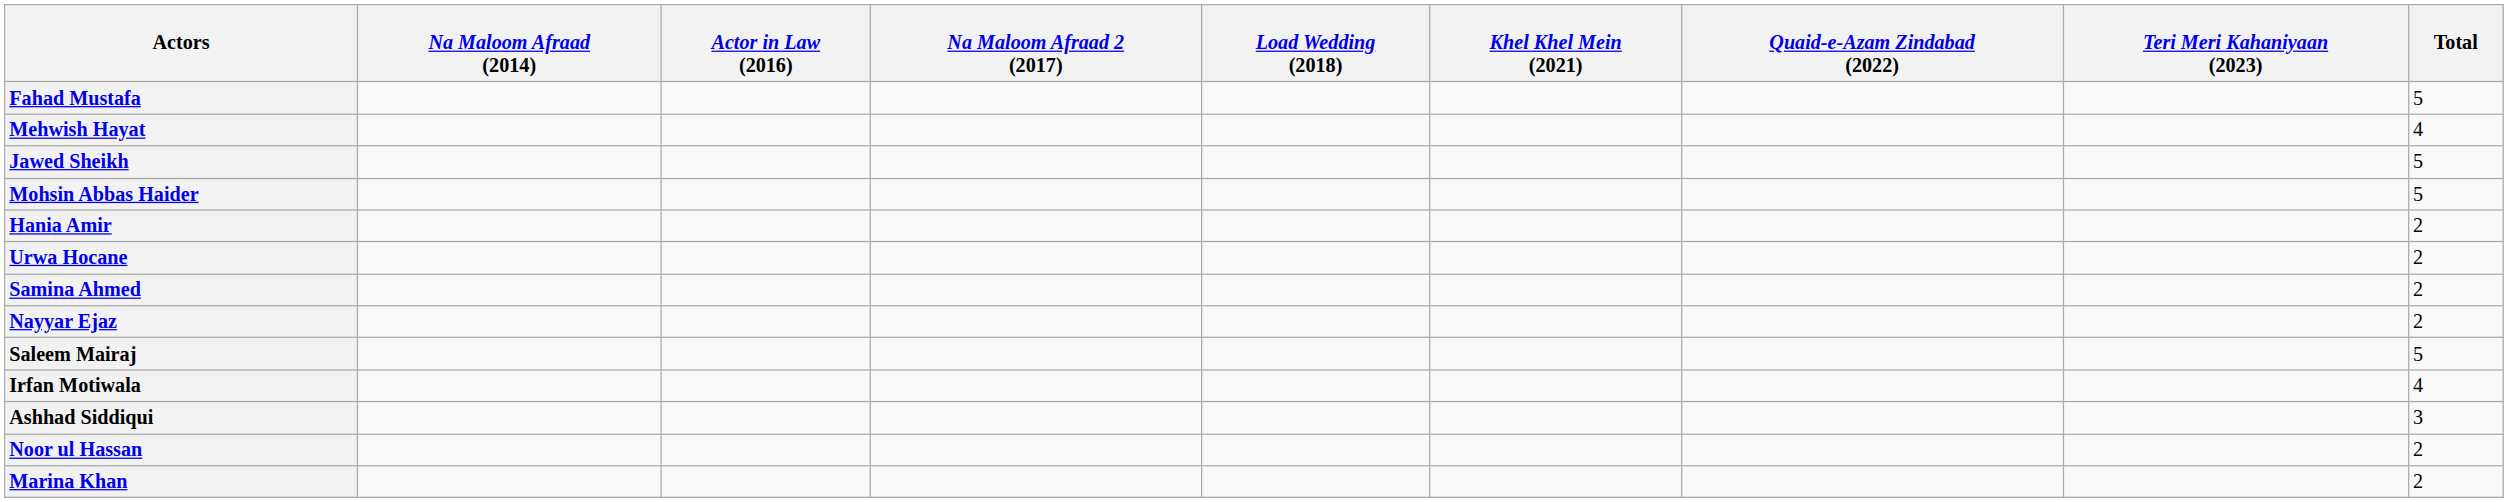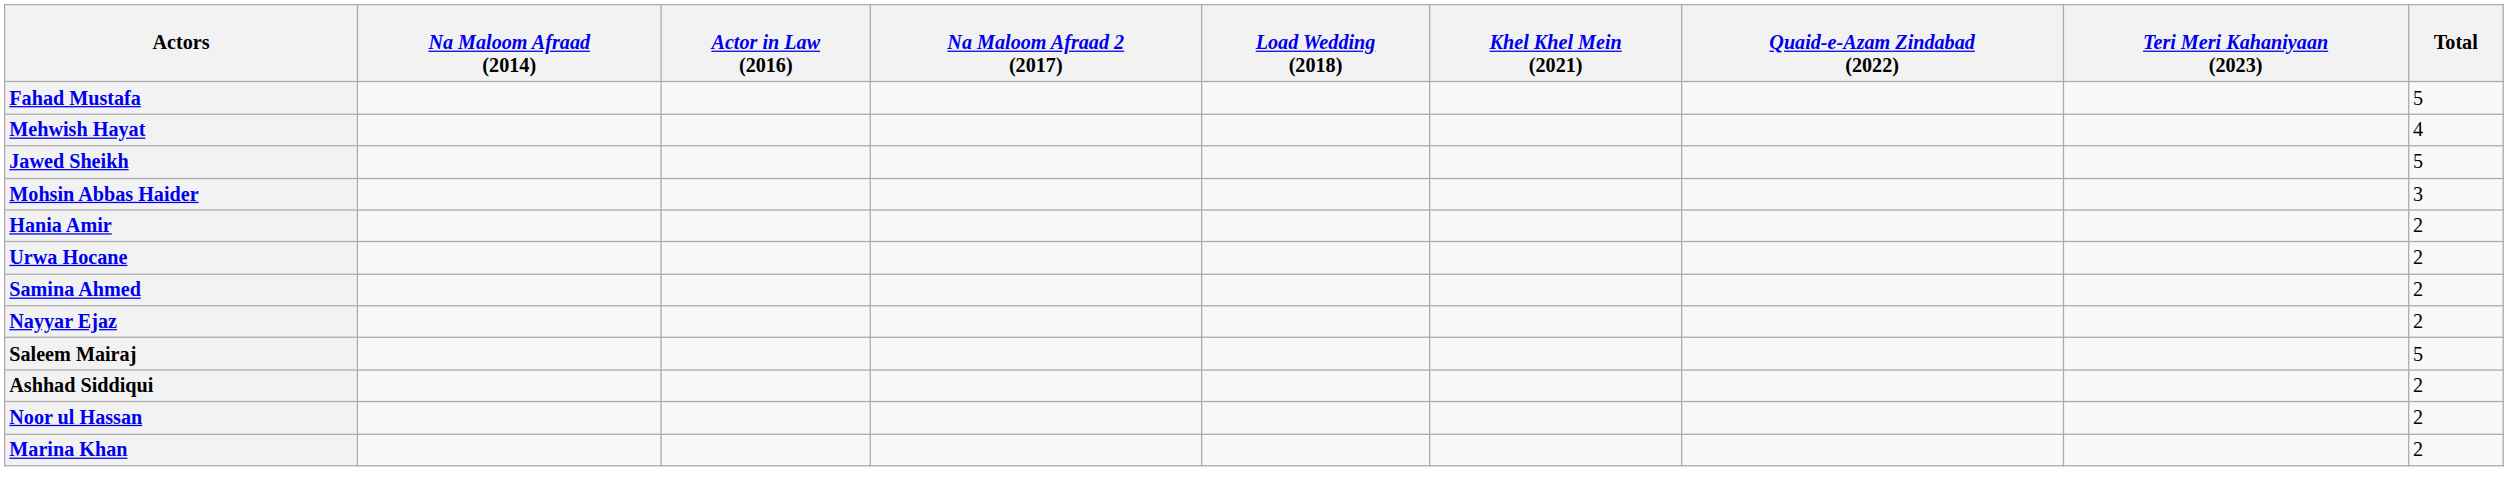 <table class="wikitable sortable" width=100% style="text-align:left;">
 <tr style="vertical-align:top;">
 <th scope="col"><br>Actors</th>
 <th scope="col"><br><em><a href='#'>Na Maloom Afraad</a></em> <br>(2014)</th>
 <th scope="col"><br><em><a href='#'>Actor in Law</a></em><br>(2016)</th>
 <th scope="col"><br><em><a href='#'>Na Maloom Afraad 2</a></em><br>(2017)</th>
 <th scope="col"><br><em><a href='#'>Load Wedding</a></em><br>(2018)</th>
 <th scope="col"><br><em><a href='#'>Khel Khel Mein</a></em><br>(2021)</th>
 <th scope="col"><br><em><a href='#'>Quaid-e-Azam Zindabad</a></em><br>(2022)</th>
 <th scope="col"><br><em><a href='#'>Teri Meri Kahaniyaan</a></em><br>(2023)</th>
 <th scope="col"><br>Total</th>
 </tr>
 <tr>
 <th scope="row" style="text-align:left"><a href='#'>Fahad Mustafa</a></th>
 <td></td>
 <td></td>
 <td></td>
 <td></td>
 <td></td>
 <td></td>
 <td></td>
 <td>5</td>
 </tr>
 <tr>
 <th scope="row" style="text-align:left"><a href='#'>Mehwish Hayat</a></th>
 <td></td>
 <td></td>
 <td></td>
 <td></td>
 <td></td>
 <td></td>
 <td></td>
 <td>4</td>
 </tr>
 <tr>
 <th scope="row" style="text-align:left"><a href='#'>Jawed Sheikh</a></th>
 <td></td>
 <td></td>
 <td></td>
 <td></td>
 <td></td>
 <td></td>
 <td></td>
 <td>5</td>
 </tr>
 <tr>
 <th scope="row" style="text-align:left"><a href='#'>Mohsin Abbas Haider</a></th>
 <td></td>
 <td></td>
 <td></td>
 <td></td>
 <td></td>
 <td></td>
 <td></td>
-<td>5</td>
+<td>3</td>
 </tr>
 <tr>
 <th scope="row" style="text-align:left"><a href='#'>Hania Amir</a></th>
 <td></td>
 <td></td>
 <td></td>
 <td></td>
 <td></td>
 <td></td>
 <td></td>
 <td>2</td>
 </tr>
 <tr>
 <th scope="row" style="text-align:left"><a href='#'>Urwa Hocane</a></th>
 <td></td>
 <td></td>
 <td></td>
 <td></td>
 <td></td>
 <td></td>
 <td></td>
 <td>2</td>
 </tr>
 <tr>
 <th scope="row" style="text-align:left"><a href='#'>Samina Ahmed</a></th>
 <td></td>
 <td></td>
 <td></td>
 <td></td>
 <td></td>
 <td></td>
 <td></td>
 <td>2</td>
 </tr>
 <tr>
 <th scope="row" style="text-align:left"><a href='#'>Nayyar Ejaz</a></th>
 <td></td>
 <td></td>
 <td></td>
 <td></td>
 <td></td>
 <td></td>
 <td></td>
 <td>2</td>
 </tr>
 <tr>
 <th scope="row" style="text-align:left">Saleem Mairaj</th>
 <td></td>
 <td></td>
 <td></td>
 <td></td>
 <td></td>
 <td></td>
 <td></td>
 <td>5</td>
 </tr>
 <tr>
-<th scope="row" style="text-align:left">Irfan Motiwala</th>
-<td></td>
-<td></td>
-<td></td>
-<td></td>
-<td></td>
-<td></td>
-<td></td>
-<td>4</td>
-</tr>
-<tr>
 <th scope="row" style="text-align:left">Ashhad Siddiqui</th>
 <td></td>
 <td></td>
 <td></td>
 <td></td>
 <td></td>
 <td></td>
 <td></td>
-<td>3</td>
+<td>2</td>
 </tr>
 <tr>
 <th scope="row" style="text-align:left"><a href='#'>Noor ul Hassan</a></th>
 <td></td>
 <td></td>
 <td></td>
 <td></td>
 <td></td>
 <td></td>
 <td></td>
 <td>2</td>
 </tr>
 <tr>
 <th scope="row" style="text-align:left"><a href='#'>Marina Khan</a></th>
 <td></td>
 <td></td>
 <td></td>
 <td></td>
 <td></td>
 <td></td>
 <td></td>
 <td>2</td>
 </tr>
 </table>
